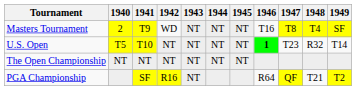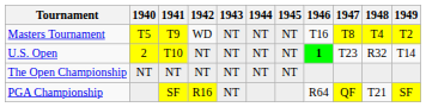 <table class="wikitable" style="font-size:95%;text-align:center;">
 <tr>
 <th>Tournament</th>
 <th>1940</th>
 <th>1941</th>
 <th>1942</th>
 <th>1943</th>
 <th>1944</th>
 <th>1945</th>
 <th>1946</th>
 <th>1947</th>
 <th>1948</th>
 <th>1949</th>
 </tr>
 <tr>
 <td align=left><a href='#'>Masters Tournament</a></td>
-<td style="background:yellow;">2</td>
+<td style="background:yellow;">T5</td>
 <td style="background:yellow;">T9</td>
 <td>WD</td>
 <td style="background:#eeeeee;">NT</td>
 <td style="background:#eeeeee;">NT</td>
 <td style="background:#eeeeee;">NT</td>
 <td>T16</td>
 <td style="background:yellow;">T8</td>
 <td style="background:yellow;">T4</td>
-<td style="background:yellow;">SF</td>
+<td style="background:yellow;">T2</td>
 </tr>
 <tr>
 <td align=left><a href='#'>U.S. Open</a></td>
-<td style="background:yellow;">T5</td>
+<td style="background:yellow;">2</td>
 <td style="background:yellow;">T10</td>
 <td style="background:#eeeeee;">NT</td>
 <td style="background:#eeeeee;">NT</td>
 <td style="background:#eeeeee;">NT</td>
 <td style="background:#eeeeee;">NT</td>
 <td style="background:lime;"><strong>1</strong></td>
 <td>T23</td>
 <td>R32</td>
 <td>T14</td>
 </tr>
 <tr>
 <td align=left><a href='#'>The Open Championship</a></td>
 <td style="background:#eeeeee;">NT</td>
 <td style="background:#eeeeee;">NT</td>
 <td style="background:#eeeeee;">NT</td>
 <td style="background:#eeeeee;">NT</td>
 <td style="background:#eeeeee;">NT</td>
 <td style="background:#eeeeee;">NT</td>
 <td style="background:#eeeeee;"></td>
 <td style="background:#eeeeee;"></td>
 <td style="background:#eeeeee;"></td>
 <td style="background:#eeeeee;"></td>
 </tr>
 <tr>
 <td align=left><a href='#'>PGA Championship</a></td>
 <td style="background:#eeeeee;"></td>
 <td style="background:yellow;">SF</td>
 <td style="background:yellow;">R16</td>
 <td style="background:#eeeeee;">NT</td>
 <td style="background:#eeeeee;"></td>
 <td style="background:#eeeeee;"></td>
 <td>R64</td>
 <td style="background:yellow;">QF</td>
 <td>T21</td>
-<td style="background:yellow;">T2</td>
+<td style="background:yellow;">SF</td>
 </tr>
 </table>
